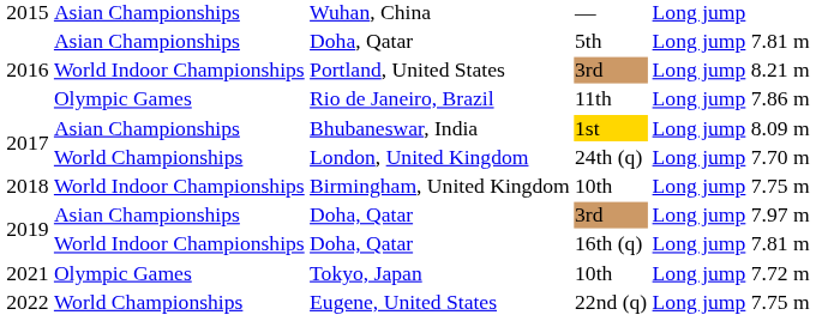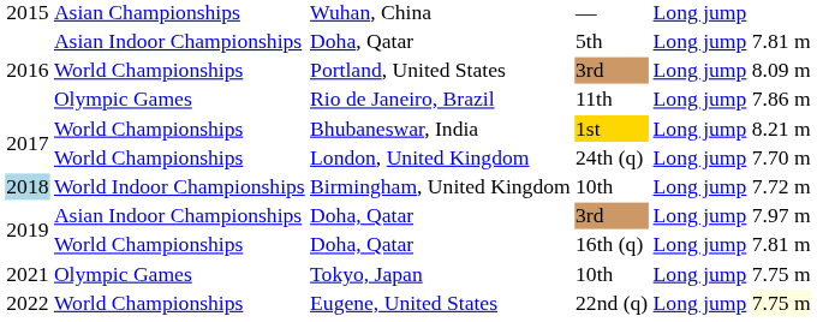 <table>
 <tr>
 <td>2015</td>
 <td><a href='#'>Asian Championships</a></td>
 <td><a href='#'>Wuhan</a>, China</td>
 <td>—</td>
 <td><a href='#'>Long jump</a></td>
 <td></td>
 </tr>
 <tr>
 <td rowspan=3>2016</td>
-<td><a href='#'>Asian Championships</a></td>
+<td><a href='#'>Asian Indoor Championships</a></td>
 <td><a href='#'>Doha</a>, Qatar</td>
 <td>5th</td>
 <td><a href='#'>Long jump</a></td>
 <td>7.81 m</td>
 </tr>
 <tr>
-<td><a href='#'>World Indoor Championships</a></td>
+<td><a href='#'>World Championships</a></td>
 <td><a href='#'>Portland</a>, United States</td>
 <td bgcolor=cc9966>3rd</td>
 <td><a href='#'>Long jump</a></td>
-<td>8.21 m</td>
+<td>8.09 m</td>
 </tr>
 <tr>
 <td><a href='#'>Olympic Games</a></td>
 <td><a href='#'>Rio de Janeiro, Brazil</a></td>
 <td>11th</td>
 <td><a href='#'>Long jump</a></td>
 <td>7.86 m</td>
 </tr>
 <tr>
 <td rowspan=2>2017</td>
-<td><a href='#'>Asian Championships</a></td>
+<td><a href='#'>World Championships</a></td>
 <td><a href='#'>Bhubaneswar</a>, India</td>
 <td bgcolor=gold>1st</td>
 <td><a href='#'>Long jump</a></td>
-<td>8.09 m</td>
+<td>8.21 m</td>
 </tr>
 <tr>
 <td><a href='#'>World Championships</a></td>
 <td><a href='#'>London</a>, <a href='#'>United Kingdom</a></td>
 <td>24th (q)</td>
 <td><a href='#'>Long jump</a></td>
 <td>7.70 m</td>
 </tr>
 <tr>
-<td>2018</td>
+<td style="background: lightblue;">2018</td>
 <td><a href='#'>World Indoor Championships</a></td>
 <td><a href='#'>Birmingham</a>, United Kingdom</td>
 <td>10th</td>
 <td><a href='#'>Long jump</a></td>
-<td>7.75 m</td>
+<td>7.72 m</td>
 </tr>
 <tr>
 <td rowspan=2>2019</td>
-<td><a href='#'>Asian Championships</a></td>
+<td><a href='#'>Asian Indoor Championships</a></td>
 <td><a href='#'>Doha, Qatar</a></td>
 <td bgcolor=cc9966>3rd</td>
 <td><a href='#'>Long jump</a></td>
 <td>7.97 m</td>
 </tr>
 <tr>
-<td><a href='#'>World Indoor Championships</a></td>
+<td><a href='#'>World Championships</a></td>
 <td><a href='#'>Doha, Qatar</a></td>
 <td>16th (q)</td>
 <td><a href='#'>Long jump</a></td>
 <td>7.81 m</td>
 </tr>
 <tr>
 <td>2021</td>
 <td><a href='#'>Olympic Games</a></td>
 <td><a href='#'>Tokyo, Japan</a></td>
 <td>10th</td>
 <td><a href='#'>Long jump</a></td>
-<td>7.72 m</td>
+<td>7.75 m</td>
 </tr>
 <tr>
 <td>2022</td>
 <td><a href='#'>World Championships</a></td>
 <td><a href='#'>Eugene, United States</a></td>
 <td>22nd (q)</td>
 <td><a href='#'>Long jump</a></td>
-<td>7.75 m</td>
+<td style="background: lightyellow;">7.75 m</td>
 </tr>
 </table>
